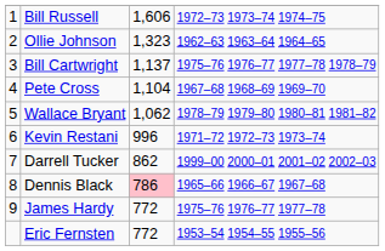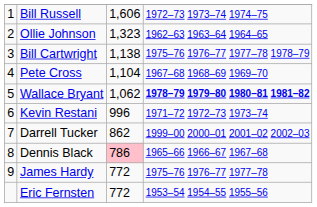 <table class="wikitable">
 <tr>
 </tr>
 <tr>
 <td>1</td>
 <td><a href='#'>Bill Russell</a></td>
 <td>1,606</td>
 <td style="font-size:80%;"><a href='#'>1972–73</a> <a href='#'>1973–74</a> <a href='#'>1974–75</a></td>
 </tr>
 <tr>
 <td>2</td>
 <td><a href='#'>Ollie Johnson</a></td>
 <td>1,323</td>
 <td style="font-size:80%;"><a href='#'>1962–63</a> <a href='#'>1963–64</a> <a href='#'>1964–65</a></td>
 </tr>
 <tr>
 <td>3</td>
 <td><a href='#'>Bill Cartwright</a></td>
-<td>1,137</td>
+<td>1,138</td>
 <td style="font-size:80%;"><a href='#'>1975–76</a> <a href='#'>1976–77</a> <a href='#'>1977–78</a> <a href='#'>1978–79</a></td>
 </tr>
 <tr>
 <td>4</td>
 <td><a href='#'>Pete Cross</a></td>
 <td>1,104</td>
 <td style="font-size:80%;"><a href='#'>1967–68</a> <a href='#'>1968–69</a> <a href='#'>1969–70</a></td>
 </tr>
 <tr>
 <td>5</td>
 <td><a href='#'>Wallace Bryant</a></td>
 <td>1,062</td>
-<td style="font-size:80%;"><a href='#'>1978–79</a> <a href='#'>1979–80</a> <a href='#'>1980–81</a> <a href='#'>1981–82</a></td>
+<td style="font-size:80%;"><strong><a href='#'>1978–79</a> <a href='#'>1979–80</a> <a href='#'>1980–81</a> <a href='#'>1981–82</a></strong></td>
 </tr>
 <tr>
 <td>6</td>
 <td><a href='#'>Kevin Restani</a></td>
 <td>996</td>
 <td style="font-size:80%;"><a href='#'>1971–72</a> <a href='#'>1972–73</a> <a href='#'>1973–74</a></td>
 </tr>
 <tr>
 <td>7</td>
 <td>Darrell Tucker</td>
 <td>862</td>
 <td style="font-size:80%;"><a href='#'>1999–00</a> <a href='#'>2000–01</a> <a href='#'>2001–02</a> <a href='#'>2002–03</a></td>
 </tr>
 <tr>
 <td>8</td>
 <td>Dennis Black</td>
 <td style="background: pink;">786</td>
 <td style="font-size:80%;"><a href='#'>1965–66</a> <a href='#'>1966–67</a> <a href='#'>1967–68</a></td>
 </tr>
 <tr>
 <td>9</td>
 <td><a href='#'>James Hardy</a></td>
 <td>772</td>
 <td style="font-size:80%;"><a href='#'>1975–76</a> <a href='#'>1976–77</a> <a href='#'>1977–78</a></td>
 </tr>
 <tr>
 <td></td>
 <td><a href='#'>Eric Fernsten</a></td>
 <td>772</td>
 <td style="font-size:80%;"><a href='#'>1953–54</a> <a href='#'>1954–55</a> <a href='#'>1955–56</a></td>
 </tr>
 </table>
